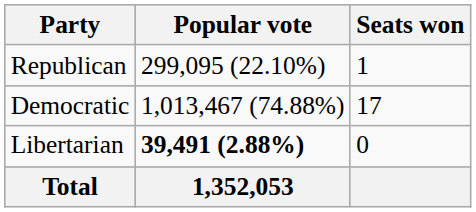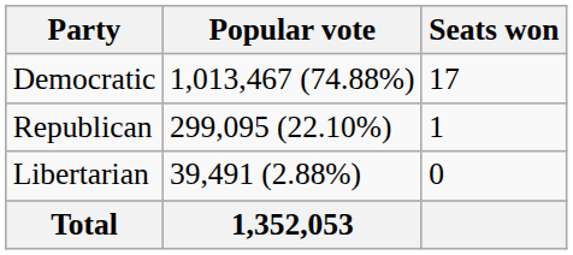 <table class="wikitable">
 <tr>
 <th>Party</th>
 <th>Popular vote</th>
 <th>Seats won</th>
 </tr>
 <tr>
+<td>Democratic</td>
+<td>1,013,467 (74.88%)</td>
+<td>17</td>
+</tr>
+<tr>
 <td>Republican</td>
 <td>299,095 (22.10%)</td>
 <td>1</td>
 </tr>
 <tr>
-<td>Democratic</td>
-<td>1,013,467 (74.88%)</td>
-<td>17</td>
-</tr>
-<tr>
 <td>Libertarian</td>
-<td><strong>39,491 (2.88%)</strong></td>
+<td>39,491 (2.88%)</td>
 <td>0</td>
 </tr>
 <tr>
 <th>Total</th>
 <th>1,352,053</th>
 <th></th>
 </tr>
 </table>
